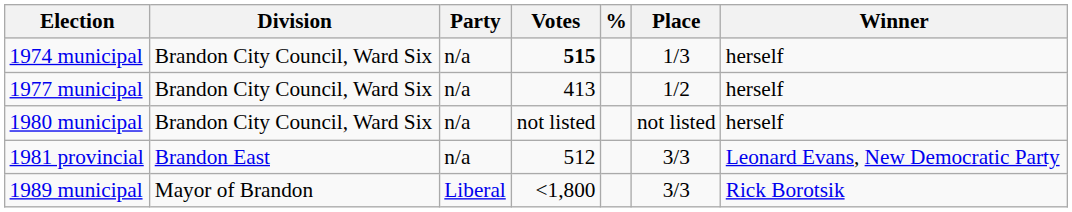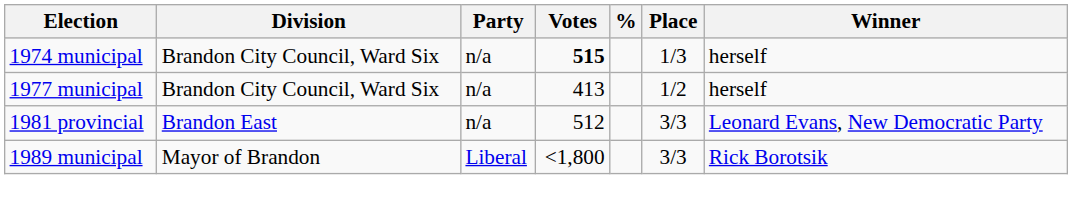 <table class="wikitable" width="800">
 <tr>
 <th align="left">Election</th>
 <th align="left">Division</th>
 <th align="left">Party</th>
 <th align="right">Votes</th>
 <th align="right">%</th>
 <th align="center">Place</th>
 <th align="center">Winner</th>
 </tr>
 <tr>
 <td align="left"><a href='#'>1974 municipal</a></td>
 <td align="left">Brandon City Council, Ward Six</td>
 <td align="left">n/a</td>
 <td align="right"><strong>515</strong></td>
 <td align="right"></td>
 <td align="center">1/3</td>
 <td align="left">herself</td>
 </tr>
 <tr>
 <td align="left"><a href='#'>1977 municipal</a></td>
 <td align="left">Brandon City Council, Ward Six</td>
 <td align="left">n/a</td>
 <td align="right">413</td>
 <td align="right"></td>
 <td align="center">1/2</td>
 <td align="left">herself</td>
 </tr>
 <tr>
-<td align="left"><a href='#'>1980 municipal</a></td>
-<td align="left">Brandon City Council, Ward Six</td>
-<td align="left">n/a</td>
-<td align="right">not listed</td>
-<td align="right"></td>
-<td align="center">not listed</td>
-<td align="left">herself</td>
-</tr>
-<tr>
 <td align="left"><a href='#'>1981 provincial</a></td>
 <td align="left"><a href='#'>Brandon East</a></td>
 <td align="left">n/a</td>
 <td align="right">512</td>
 <td align="right"></td>
 <td align="center">3/3</td>
 <td align="left"><a href='#'>Leonard Evans</a>, <a href='#'>New Democratic Party</a></td>
 </tr>
 <tr>
 <td align="left"><a href='#'>1989 municipal</a></td>
 <td align="left">Mayor of Brandon</td>
 <td align="left"><a href='#'>Liberal</a></td>
 <td align="right"><1,800</td>
 <td align="right"></td>
 <td align="center">3/3</td>
 <td align="left"><a href='#'>Rick Borotsik</a></td>
 </tr>
 </table>
